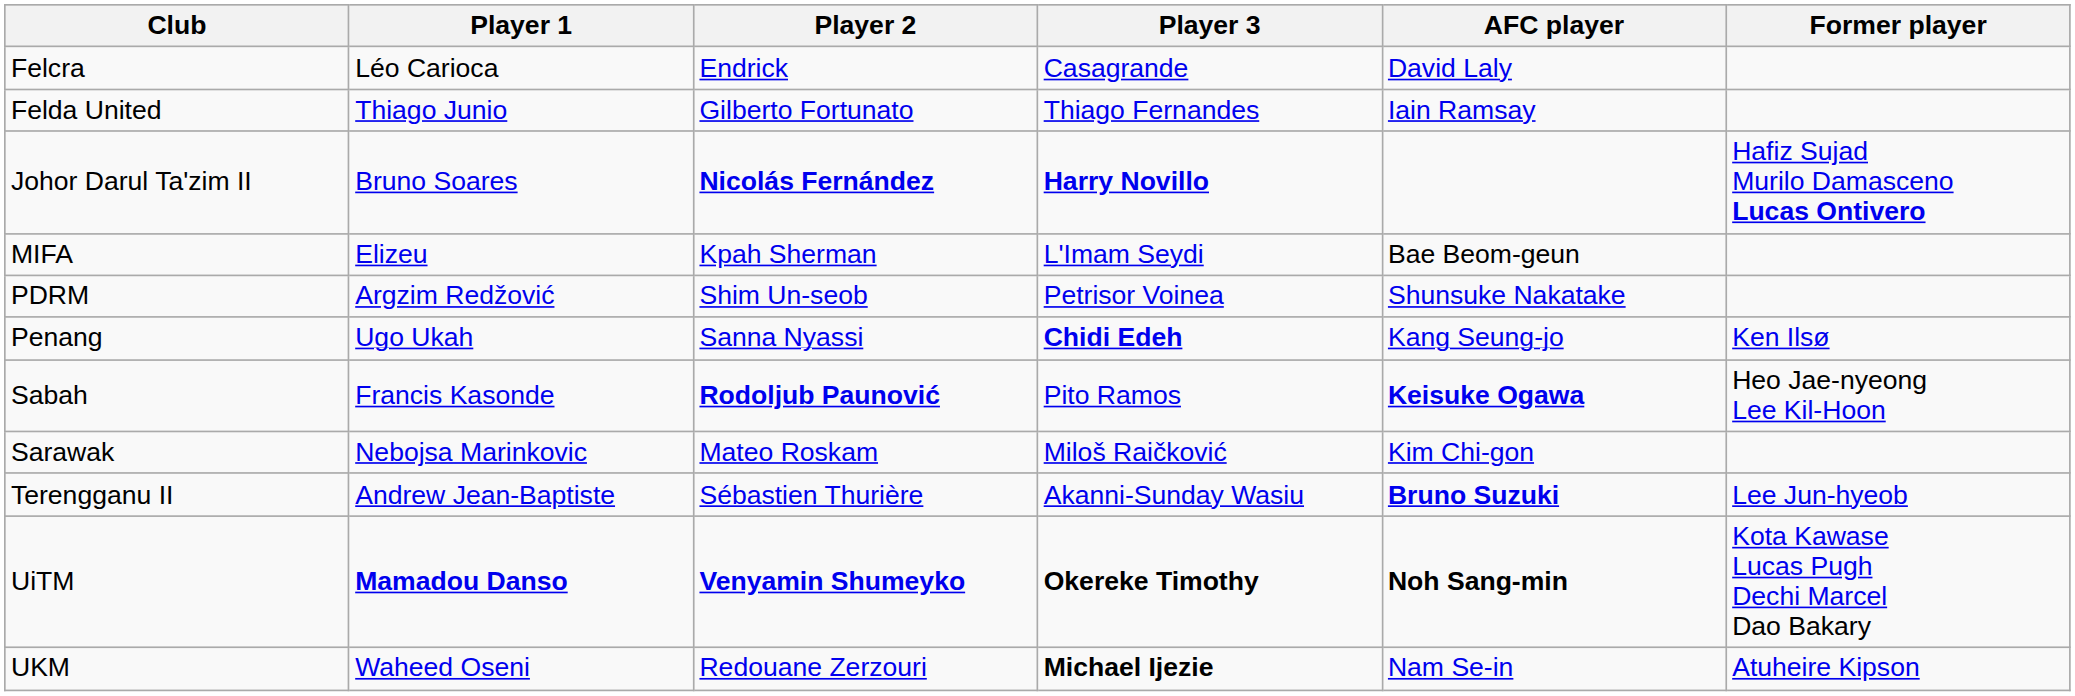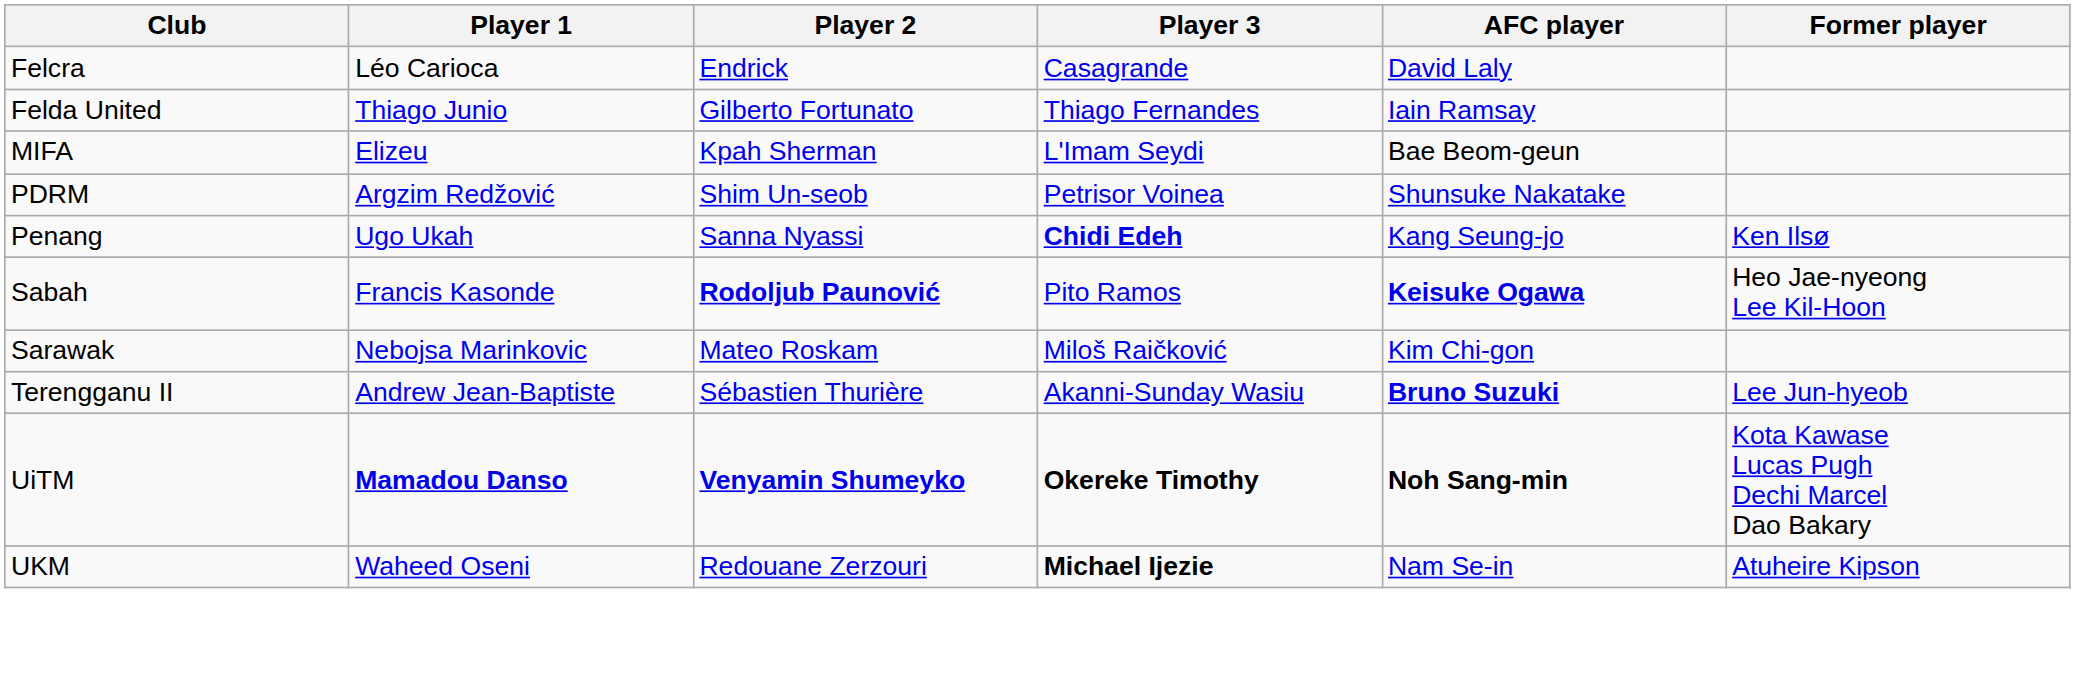 <table class="wikitable sortable">
 <tr>
 <th style="width:200px;">Club</th>
 <th style="width:200px;">Player 1</th>
 <th style="width:200px;">Player 2</th>
 <th style="width:200px;">Player 3</th>
 <th style="width:200px;">AFC player</th>
 <th style="width:200px;">Former player <small></small></th>
 </tr>
 <tr>
 <td>Felcra</td>
 <td> Léo Carioca</td>
 <td> <a href='#'>Endrick</a></td>
 <td> <a href='#'>Casagrande</a></td>
 <td> <a href='#'>David Laly</a></td>
 <td></td>
 </tr>
 <tr>
 <td>Felda United</td>
 <td> <a href='#'>Thiago Junio</a></td>
 <td> <a href='#'>Gilberto Fortunato</a></td>
 <td> <a href='#'>Thiago Fernandes</a></td>
 <td> <a href='#'>Iain Ramsay</a></td>
 <td></td>
-</tr>
-<tr>
-<td>Johor Darul Ta'zim II</td>
-<td> <a href='#'>Bruno Soares</a></td>
-<td> <strong><a href='#'>Nicolás Fernández</a></strong></td>
-<td> <strong><a href='#'>Harry Novillo</a></strong></td>
-<td></td>
-<td> <a href='#'>Hafiz Sujad</a><br> <a href='#'>Murilo Damasceno</a><br> <strong><a href='#'>Lucas Ontivero</a></strong></td>
 </tr>
 <tr>
 <td>MIFA</td>
 <td> <a href='#'>Elizeu</a></td>
 <td> <a href='#'>Kpah Sherman</a></td>
 <td> <a href='#'>L'Imam Seydi</a></td>
 <td> Bae Beom-geun</td>
 <td></td>
 </tr>
 <tr>
 <td>PDRM</td>
 <td> <a href='#'>Argzim Redžović</a></td>
 <td> <a href='#'>Shim Un-seob</a></td>
 <td> <a href='#'>Petrisor Voinea</a></td>
 <td> <a href='#'>Shunsuke Nakatake</a></td>
 <td></td>
 </tr>
 <tr>
 <td>Penang</td>
 <td> <a href='#'>Ugo Ukah</a></td>
 <td> <a href='#'>Sanna Nyassi</a></td>
 <td> <strong><a href='#'>Chidi Edeh</a></strong></td>
 <td> <a href='#'>Kang Seung-jo</a></td>
 <td> <a href='#'>Ken Ilsø</a></td>
 </tr>
 <tr>
 <td>Sabah</td>
 <td> <a href='#'>Francis Kasonde</a></td>
 <td> <strong><a href='#'>Rodoljub Paunović</a></strong></td>
 <td> <a href='#'>Pito Ramos</a></td>
 <td> <strong><a href='#'>Keisuke Ogawa</a></strong></td>
 <td> Heo Jae-nyeong<br> <a href='#'>Lee Kil-Hoon</a></td>
 </tr>
 <tr>
 <td>Sarawak</td>
 <td> <a href='#'>Nebojsa Marinkovic</a></td>
 <td> <a href='#'>Mateo Roskam</a></td>
 <td> <a href='#'>Miloš Raičković</a></td>
 <td> <a href='#'>Kim Chi-gon</a></td>
 <td></td>
 </tr>
 <tr>
 <td>Terengganu II</td>
 <td> <a href='#'>Andrew Jean-Baptiste</a></td>
 <td> <a href='#'>Sébastien Thurière</a></td>
 <td> <a href='#'>Akanni-Sunday Wasiu</a></td>
 <td> <strong><a href='#'>Bruno Suzuki</a></strong></td>
 <td> <a href='#'>Lee Jun-hyeob</a></td>
 </tr>
 <tr>
 <td>UiTM</td>
 <td> <strong><a href='#'>Mamadou Danso</a></strong></td>
 <td> <strong><a href='#'>Venyamin Shumeyko</a></strong></td>
 <td> <strong>Okereke Timothy</strong></td>
 <td> <strong>Noh Sang-min</strong></td>
 <td> <a href='#'>Kota Kawase</a><br> <a href='#'>Lucas Pugh</a><br> <a href='#'>Dechi Marcel</a><br> Dao Bakary</td>
 </tr>
 <tr>
 <td>UKM</td>
 <td> <a href='#'>Waheed Oseni</a></td>
 <td> <a href='#'>Redouane Zerzouri</a></td>
 <td> <strong>Michael Ijezie</strong></td>
 <td> <a href='#'>Nam Se-in</a></td>
 <td> <a href='#'>Atuheire Kipson</a></td>
 </tr>
 </table>
